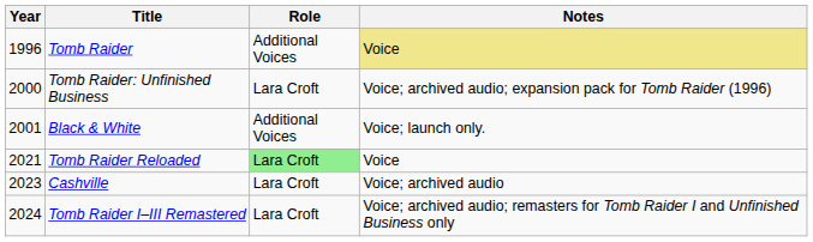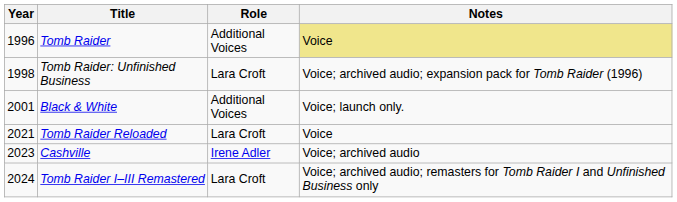 <table class="wikitable sortable">
 <tr>
 <th>Year</th>
 <th>Title</th>
 <th>Role</th>
 <th>Notes</th>
 </tr>
 <tr>
 <td>1996</td>
 <td><em><a href='#'>Tomb Raider</a></em></td>
 <td>Additional Voices</td>
 <td style="background: khaki;">Voice</td>
 </tr>
 <tr>
-<td>2000</td>
+<td>1998</td>
 <td><em>Tomb Raider: Unfinished Business</em></td>
 <td>Lara Croft</td>
 <td>Voice; archived audio; expansion pack for <em>Tomb Raider</em> (1996)</td>
 </tr>
 <tr>
 <td>2001</td>
 <td><em><a href='#'>Black & White</a></em></td>
 <td>Additional Voices</td>
 <td>Voice; launch only.</td>
 </tr>
 <tr>
 <td>2021</td>
 <td><em><a href='#'>Tomb Raider Reloaded</a></em></td>
-<td style="background: lightgreen;">Lara Croft</td>
+<td>Lara Croft</td>
 <td>Voice</td>
 </tr>
 <tr>
 <td>2023</td>
 <td><em><a href='#'>Cashville</a></em></td>
-<td>Lara Croft</td>
+<td><a href='#'>Irene Adler</a></td>
 <td>Voice; archived audio</td>
 </tr>
 <tr>
 <td>2024</td>
 <td><em><a href='#'>Tomb Raider I–III Remastered</a></em></td>
 <td>Lara Croft</td>
 <td>Voice; archived audio; remasters for <em>Tomb Raider I</em> and <em>Unfinished Business</em> only</td>
 </tr>
 </table>
